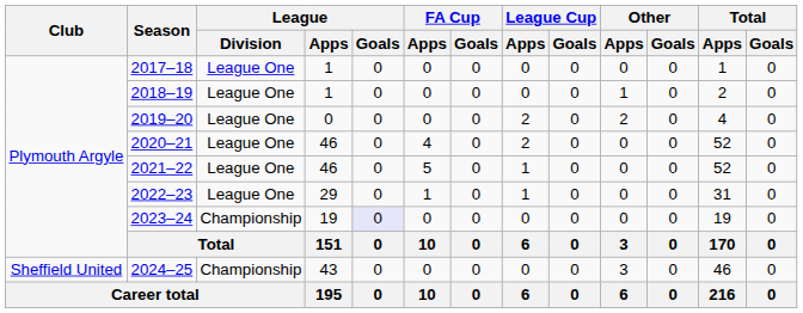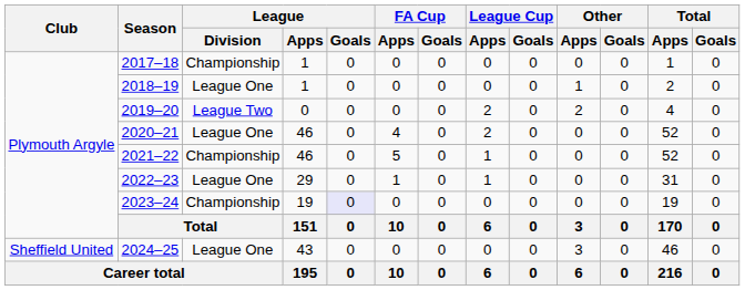 <table class="wikitable" style="text-align: center;">
 <tr>
 <th rowspan="2">Club</th>
 <th rowspan="2">Season</th>
 <th colspan="3">League</th>
 <th colspan="2"><a href='#'>FA Cup</a></th>
 <th colspan="2"><a href='#'>League Cup</a></th>
 <th colspan="2">Other</th>
 <th colspan="2">Total</th>
 </tr>
 <tr>
 <th>Division</th>
 <th>Apps</th>
 <th>Goals</th>
 <th>Apps</th>
 <th>Goals</th>
 <th>Apps</th>
 <th>Goals</th>
 <th>Apps</th>
 <th>Goals</th>
 <th>Apps</th>
 <th>Goals</th>
 </tr>
 <tr>
 <td rowspan=8><a href='#'>Plymouth Argyle</a></td>
 <td><a href='#'>2017–18</a></td>
-<td><a href='#'>League One</a></td>
+<td>Championship</td>
 <td>1</td>
 <td>0</td>
 <td>0</td>
 <td>0</td>
 <td>0</td>
 <td>0</td>
 <td>0</td>
 <td>0</td>
 <td>1</td>
 <td>0</td>
 </tr>
 <tr>
 <td><a href='#'>2018–19</a></td>
 <td>League One</td>
 <td>1</td>
 <td>0</td>
 <td>0</td>
 <td>0</td>
 <td>0</td>
 <td>0</td>
 <td>1</td>
 <td>0</td>
 <td>2</td>
 <td>0</td>
 </tr>
 <tr>
 <td><a href='#'>2019–20</a></td>
-<td>League One</td>
+<td><a href='#'>League Two</a></td>
 <td>0</td>
 <td>0</td>
 <td>0</td>
 <td>0</td>
 <td>2</td>
 <td>0</td>
 <td>2</td>
 <td>0</td>
 <td>4</td>
 <td>0</td>
 </tr>
 <tr>
 <td><a href='#'>2020–21</a></td>
 <td>League One</td>
 <td>46</td>
 <td>0</td>
 <td>4</td>
 <td>0</td>
 <td>2</td>
 <td>0</td>
 <td>0</td>
 <td>0</td>
 <td>52</td>
 <td>0</td>
 </tr>
 <tr>
 <td><a href='#'>2021–22</a></td>
-<td>League One</td>
+<td>Championship</td>
 <td>46</td>
 <td>0</td>
 <td>5</td>
 <td>0</td>
 <td>1</td>
 <td>0</td>
 <td>0</td>
 <td>0</td>
 <td>52</td>
 <td>0</td>
 </tr>
 <tr>
 <td><a href='#'>2022–23</a></td>
 <td>League One</td>
 <td>29</td>
 <td>0</td>
 <td>1</td>
 <td>0</td>
 <td>1</td>
 <td>0</td>
 <td>0</td>
 <td>0</td>
 <td>31</td>
 <td>0</td>
 </tr>
 <tr>
 <td><a href='#'>2023–24</a></td>
 <td>Championship</td>
 <td>19</td>
 <td style="background: lavender;">0</td>
 <td>0</td>
 <td>0</td>
 <td>0</td>
 <td>0</td>
 <td>0</td>
 <td>0</td>
 <td>19</td>
 <td>0</td>
 </tr>
 <tr>
 <th colspan="2">Total</th>
 <th>151</th>
 <th>0</th>
 <th>10</th>
 <th>0</th>
 <th>6</th>
 <th>0</th>
 <th>3</th>
 <th>0</th>
 <th>170</th>
 <th>0</th>
 </tr>
 <tr>
 <td><a href='#'>Sheffield United</a></td>
 <td><a href='#'>2024–25</a></td>
-<td>Championship</td>
+<td>League One</td>
 <td>43</td>
 <td>0</td>
 <td>0</td>
 <td>0</td>
 <td>0</td>
 <td>0</td>
 <td>3</td>
 <td>0</td>
 <td>46</td>
 <td>0</td>
 </tr>
 <tr>
 <th colspan="3">Career total</th>
 <th>195</th>
 <th>0</th>
 <th>10</th>
 <th>0</th>
 <th>6</th>
 <th>0</th>
 <th>6</th>
 <th>0</th>
 <th>216</th>
 <th>0</th>
 </tr>
 </table>
